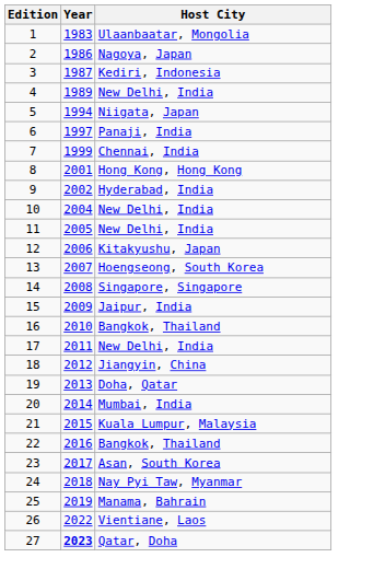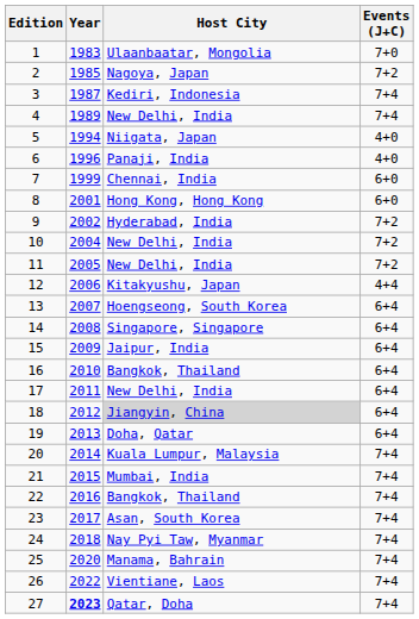 <table class="wikitable" style="font-size:100%">
 <tr>
 <th width=30>Edition</th>
 <th width=30>Year</th>
 <th width=250>Host City</th>
+<th width=30>Events (J+C)</th>
 </tr>
 <tr>
 <td align="center">1</td>
 <td><a href='#'>1983</a></td>
 <td> <a href='#'>Ulaanbaatar</a>, <a href='#'>Mongolia</a></td>
+<td align="center">7+0</td>
 </tr>
 <tr>
 <td align="center">2</td>
-<td><a href='#'>1986</a></td>
+<td><a href='#'>1985</a></td>
 <td> <a href='#'>Nagoya</a>, <a href='#'>Japan</a></td>
+<td align="center">7+2</td>
 </tr>
 <tr>
 <td align="center">3</td>
 <td><a href='#'>1987</a></td>
 <td> <a href='#'>Kediri</a>, <a href='#'>Indonesia</a></td>
+<td align="center">7+4</td>
 </tr>
 <tr>
 <td align="center">4</td>
 <td><a href='#'>1989</a></td>
 <td> <a href='#'>New Delhi</a>, <a href='#'>India</a></td>
+<td align="center">7+4</td>
 </tr>
 <tr>
 <td align="center">5</td>
 <td><a href='#'>1994</a></td>
 <td> <a href='#'>Niigata</a>, <a href='#'>Japan</a></td>
+<td align="center">4+0</td>
 </tr>
 <tr>
 <td align="center">6</td>
-<td><a href='#'>1997</a></td>
+<td><a href='#'>1996</a></td>
 <td> <a href='#'>Panaji</a>, <a href='#'>India</a></td>
+<td align="center">4+0</td>
 </tr>
 <tr>
 <td align="center">7</td>
 <td><a href='#'>1999</a></td>
 <td> <a href='#'>Chennai</a>, <a href='#'>India</a></td>
+<td align="center">6+0</td>
 </tr>
 <tr>
 <td align="center">8</td>
 <td><a href='#'>2001</a></td>
 <td> <a href='#'>Hong Kong</a>, <a href='#'>Hong Kong</a></td>
+<td align="center">6+0</td>
 </tr>
 <tr>
 <td align="center">9</td>
 <td><a href='#'>2002</a></td>
 <td> <a href='#'>Hyderabad</a>, <a href='#'>India</a></td>
+<td align="center">7+2</td>
 </tr>
 <tr>
 <td align="center">10</td>
 <td><a href='#'>2004</a></td>
 <td> <a href='#'>New Delhi</a>, <a href='#'>India</a></td>
+<td align="center">7+2</td>
 </tr>
 <tr>
 <td align="center">11</td>
 <td><a href='#'>2005</a></td>
 <td> <a href='#'>New Delhi</a>, <a href='#'>India</a></td>
+<td align="center">7+2</td>
 </tr>
 <tr>
 <td align="center">12</td>
 <td><a href='#'>2006</a></td>
 <td> <a href='#'>Kitakyushu</a>, <a href='#'>Japan</a></td>
+<td align="center">4+4</td>
 </tr>
 <tr>
 <td align="center">13</td>
 <td><a href='#'>2007</a></td>
 <td> <a href='#'>Hoengseong</a>, <a href='#'>South Korea</a></td>
+<td align="center">6+4</td>
 </tr>
 <tr>
 <td align="center">14</td>
 <td><a href='#'>2008</a></td>
 <td> <a href='#'>Singapore</a>, <a href='#'>Singapore</a></td>
+<td align="center">6+4</td>
 </tr>
 <tr>
 <td align="center">15</td>
 <td><a href='#'>2009</a></td>
 <td> <a href='#'>Jaipur</a>, <a href='#'>India</a></td>
+<td align="center">6+4</td>
 </tr>
 <tr>
 <td align="center">16</td>
 <td><a href='#'>2010</a></td>
 <td> <a href='#'>Bangkok</a>, <a href='#'>Thailand</a></td>
+<td align="center">6+4</td>
 </tr>
 <tr>
 <td align="center">17</td>
 <td><a href='#'>2011</a></td>
 <td> <a href='#'>New Delhi</a>, <a href='#'>India</a></td>
+<td align="center">6+4</td>
 </tr>
 <tr>
 <td align="center">18</td>
 <td><a href='#'>2012</a></td>
-<td> <a href='#'>Jiangyin</a>, <a href='#'>China</a></td>
+<td style="background: lightgrey;"> <a href='#'>Jiangyin</a>, <a href='#'>China</a></td>
+<td align="center">6+4</td>
 </tr>
 <tr>
 <td align="center">19</td>
 <td><a href='#'>2013</a></td>
 <td> <a href='#'>Doha</a>, <a href='#'>Qatar</a></td>
+<td align="center">6+4</td>
 </tr>
 <tr>
 <td align="center">20</td>
 <td><a href='#'>2014</a></td>
-<td> <a href='#'>Mumbai</a>, <a href='#'>India</a></td>
+<td> <a href='#'>Kuala Lumpur</a>, <a href='#'>Malaysia</a></td>
+<td align="center">7+4</td>
 </tr>
 <tr>
 <td align="center">21</td>
 <td><a href='#'>2015</a></td>
-<td> <a href='#'>Kuala Lumpur</a>, <a href='#'>Malaysia</a></td>
+<td> <a href='#'>Mumbai</a>, <a href='#'>India</a></td>
+<td align="center">7+4</td>
 </tr>
 <tr>
 <td align="center">22</td>
 <td><a href='#'>2016</a></td>
 <td> <a href='#'>Bangkok</a>, <a href='#'>Thailand</a></td>
+<td align="center">7+4</td>
 </tr>
 <tr>
 <td align="center">23</td>
 <td><a href='#'>2017</a></td>
 <td> <a href='#'>Asan</a>, <a href='#'>South Korea</a></td>
+<td align="center">7+4</td>
 </tr>
 <tr>
 <td align="center">24</td>
 <td><a href='#'>2018</a></td>
 <td> <a href='#'>Nay Pyi Taw</a>, <a href='#'>Myanmar</a></td>
+<td align="center">7+4</td>
 </tr>
 <tr>
 <td align="center">25</td>
-<td><a href='#'>2019</a></td>
+<td><a href='#'>2020</a></td>
 <td> <a href='#'>Manama</a>, <a href='#'>Bahrain</a></td>
+<td align="center">7+4</td>
 </tr>
 <tr>
 <td align="center">26</td>
 <td><a href='#'>2022</a></td>
 <td> <a href='#'>Vientiane</a>, <a href='#'>Laos</a></td>
+<td align="center">7+4</td>
 </tr>
 <tr>
 <td align="center">27</td>
 <td><strong><a href='#'>2023</a></strong></td>
 <td> <a href='#'>Qatar</a>, <a href='#'>Doha</a></td>
+<td align="center">7+4</td>
 </tr>
 </table>
